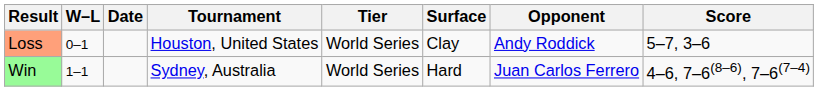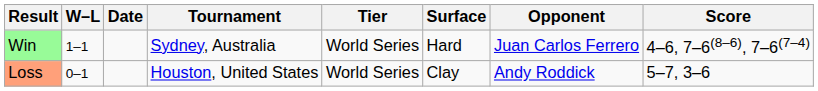 <table class="sortable wikitable">
 <tr>
 <th>Result</th>
 <th class="unsortable">W–L</th>
 <th>Date</th>
 <th>Tournament</th>
 <th>Tier</th>
 <th>Surface</th>
 <th>Opponent</th>
 <th class="unsortable">Score</th>
 </tr>
 <tr>
+<td style="background:#98fb98;">Win</td>
+<td><small>1–1</small></td>
+<td><a href='#'></a></td>
+<td><a href='#'>Sydney</a>, Australia</td>
+<td>World Series</td>
+<td>Hard</td>
+<td> <a href='#'>Juan Carlos Ferrero</a></td>
+<td>4–6, 7–6<sup>(8–6)</sup>, 7–6<sup>(7–4)</sup></td>
+</tr>
+<tr>
 <td style="background:#ffa07a;">Loss</td>
 <td><small>0–1</small></td>
 <td><a href='#'></a></td>
 <td><a href='#'>Houston</a>, United States</td>
 <td>World Series</td>
 <td>Clay</td>
 <td> <a href='#'>Andy Roddick</a></td>
 <td>5–7, 3–6</td>
 </tr>
-<tr>
-<td style="background:#98fb98;">Win</td>
-<td><small>1–1</small></td>
-<td><a href='#'></a></td>
-<td><a href='#'>Sydney</a>, Australia</td>
-<td>World Series</td>
-<td>Hard</td>
-<td> <a href='#'>Juan Carlos Ferrero</a></td>
-<td>4–6, 7–6<sup>(8–6)</sup>, 7–6<sup>(7–4)</sup></td>
-</tr>
 </table>
